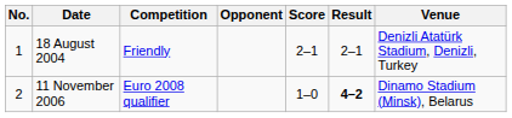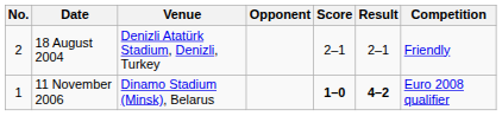 <table class="wikitable sortable">
 <tr>
 <th scope="col">No.</th>
 <th scope="col">Date</th>
-<th scope="col">Competition</th>
+<th scope="col">Venue</th>
 <th scope="col">Opponent</th>
 <th scope="col">Score</th>
 <th scope="col">Result</th>
-<th scope="col">Venue</th>
+<th scope="col">Competition</th>
+</tr>
+<tr>
+<td align="center">2</td>
+<td>18 August 2004</td>
+<td><a href='#'>Denizli Atatürk Stadium</a>, <a href='#'>Denizli</a>, Turkey</td>
+<td></td>
+<td align="center">2–1</td>
+<td align="center">2–1</td>
+<td><a href='#'>Friendly</a></td>
 </tr>
 <tr>
 <td align="center">1</td>
-<td>18 August 2004</td>
-<td><a href='#'>Friendly</a></td>
+<td>11 November 2006</td>
+<td><a href='#'>Dinamo Stadium (Minsk)</a>, Belarus</td>
 <td></td>
-<td align="center">2–1</td>
-<td align="center">2–1</td>
-<td><a href='#'>Denizli Atatürk Stadium</a>, <a href='#'>Denizli</a>, Turkey</td>
-</tr>
-<tr>
-<td align="center">2</td>
-<td>11 November 2006</td>
+<td align="center"><strong>1–0</strong></td>
+<td align="center"><strong>4–2</strong></td>
 <td><a href='#'>Euro 2008 qualifier</a></td>
-<td></td>
-<td align="center">1–0</td>
-<td align="center"><strong>4–2</strong></td>
-<td><a href='#'>Dinamo Stadium (Minsk)</a>, Belarus</td>
 </tr>
 </table>
